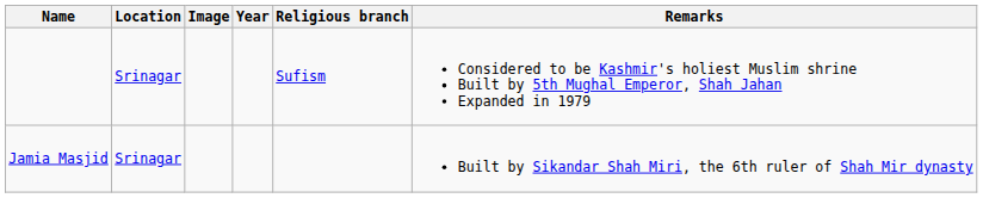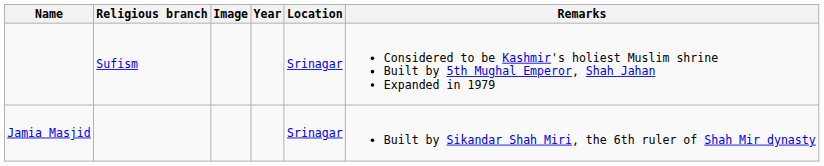 <table class="wikitable sortable">
 <tr>
 <th>Name</th>
-<th>Location</th>
+<th>Religious branch</th>
 <th>Image</th>
 <th>Year</th>
-<th>Religious branch</th>
+<th>Location</th>
 <th>Remarks</th>
 </tr>
 <tr>
 <td></td>
-<td><a href='#'>Srinagar</a></td>
+<td><a href='#'>Sufism</a></td>
 <td></td>
 <td></td>
-<td><a href='#'>Sufism</a></td>
+<td><a href='#'>Srinagar</a></td>
 <td><br><ul><li>Considered to be <a href='#'>Kashmir</a>'s holiest Muslim shrine</li><li>Built by <a href='#'>5th Mughal Emperor</a>, <a href='#'>Shah Jahan</a></li><li>Expanded in 1979</li></ul></td>
 </tr>
 <tr>
 <td><a href='#'>Jamia Masjid</a></td>
-<td><a href='#'>Srinagar</a></td>
 <td></td>
 <td></td>
 <td></td>
+<td><a href='#'>Srinagar</a></td>
 <td><br><ul><li>Built by <a href='#'>Sikandar Shah Miri</a>, the 6th ruler of <a href='#'>Shah Mir dynasty</a></li></ul></td>
 </tr>
 </table>
